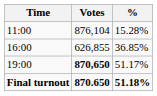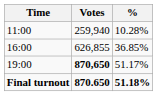 <table class="wikitable">
 <tr>
 <th>Time</th>
 <th>Votes</th>
 <th>%</th>
 </tr>
 <tr>
 <td>11:00</td>
-<td>876,104</td>
-<td>15.28%</td>
+<td>259,940</td>
+<td>10.28%</td>
 </tr>
 <tr>
 <td>16:00</td>
 <td>626,855</td>
 <td>36.85%</td>
 </tr>
 <tr>
 <td>19:00</td>
 <td><strong>870,650</strong></td>
 <td>51.17%</td>
 </tr>
 <tr>
 <td><strong>Final turnout</strong></td>
 <td><strong>870.650</strong></td>
 <td><strong>51.18%</strong></td>
 </tr>
 </table>
